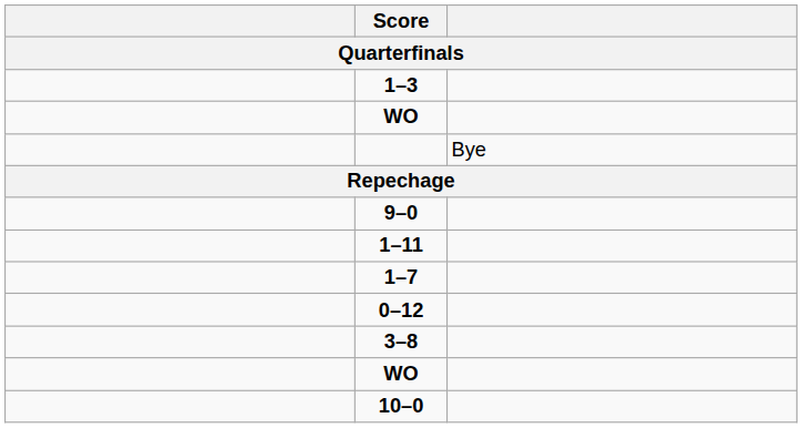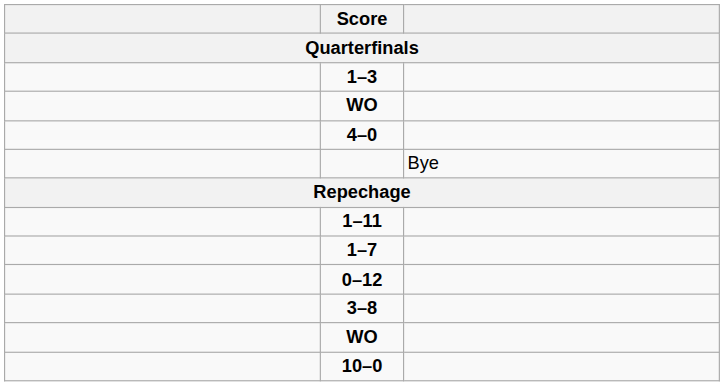 <table class="wikitable" style="text-align: left;">
 <tr>
 <th align="right" width="270"></th>
 <th width="65">Score</th>
 <th align="left" width="270"></th>
 </tr>
 <tr>
 <th colspan="3">Quarterfinals</th>
 </tr>
 <tr>
 <td></td>
 <td align=center><strong>1–3</strong></td>
 <td><strong></strong></td>
 </tr>
 <tr>
 <td><strong></strong></td>
 <td align=center><strong>WO</strong></td>
 <td></td>
 </tr>
 <tr>
 <td><strong></strong></td>
+<td align=center><strong>4–0</strong></td>
+<td></td>
+</tr>
+<tr>
+<td><strong></strong></td>
 <td></td>
 <td>Bye</td>
 </tr>
 <tr>
 <th colspan="3">Repechage</th>
-</tr>
-<tr>
-<td><strong></strong></td>
-<td align=center><strong>9–0</strong></td>
-<td></td>
 </tr>
 <tr>
 <td></td>
 <td align=center><strong>1–11</strong></td>
 <td><strong></strong></td>
 </tr>
 <tr>
 <td></td>
 <td align=center><strong>1–7</strong></td>
 <td><strong></strong></td>
 </tr>
 <tr>
 <td></td>
 <td align=center><strong>0–12</strong></td>
 <td><strong></strong></td>
 </tr>
 <tr>
 <td></td>
 <td align=center><strong>3–8</strong></td>
 <td><strong></strong></td>
 </tr>
 <tr>
 <td></td>
 <td align=center><strong>WO</strong></td>
 <td><strong></strong></td>
 </tr>
 <tr>
 <td><strong></strong></td>
 <td align=center><strong>10–0</strong></td>
 <td></td>
 </tr>
 </table>
